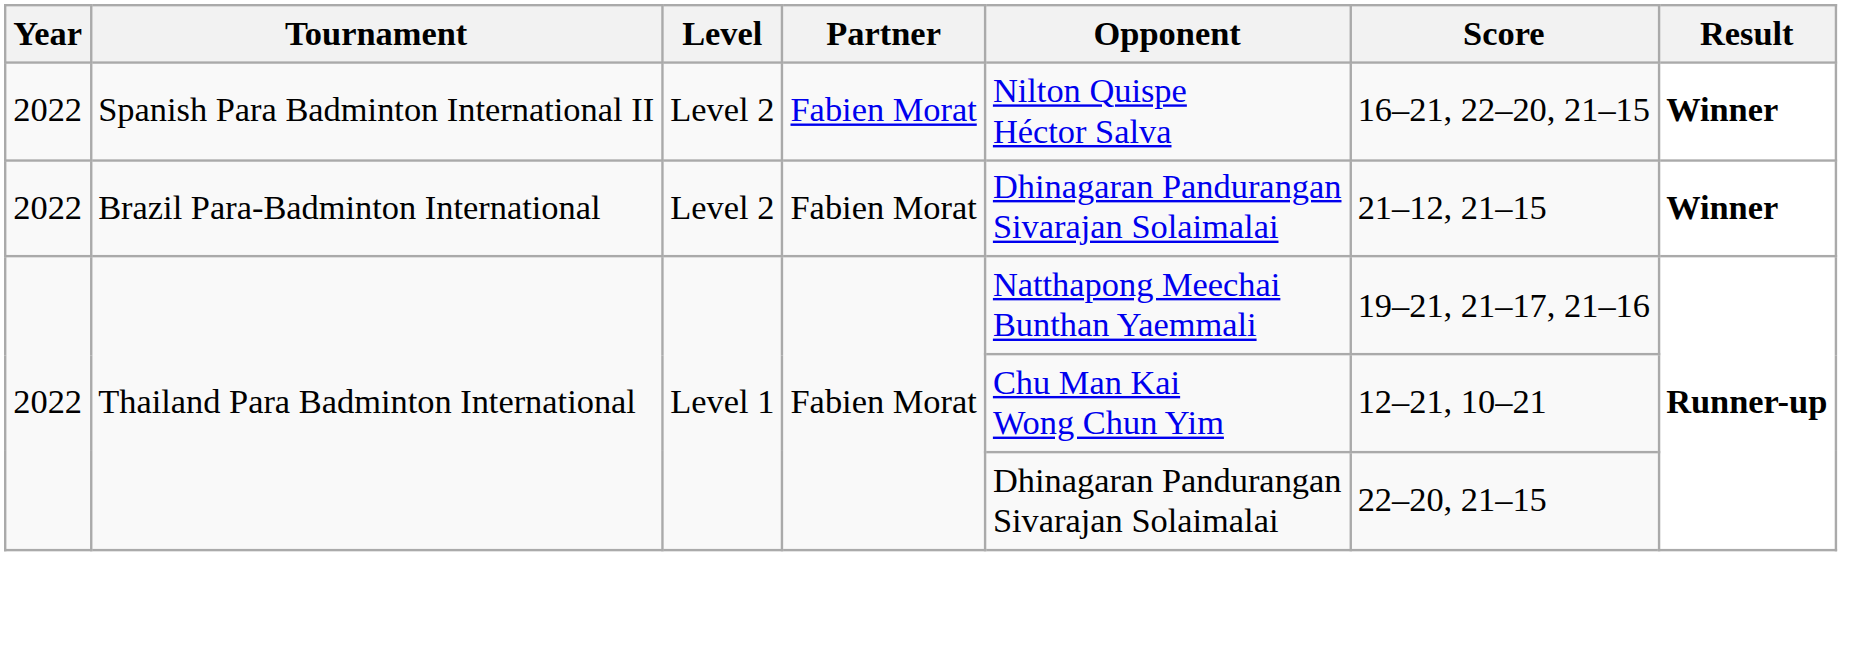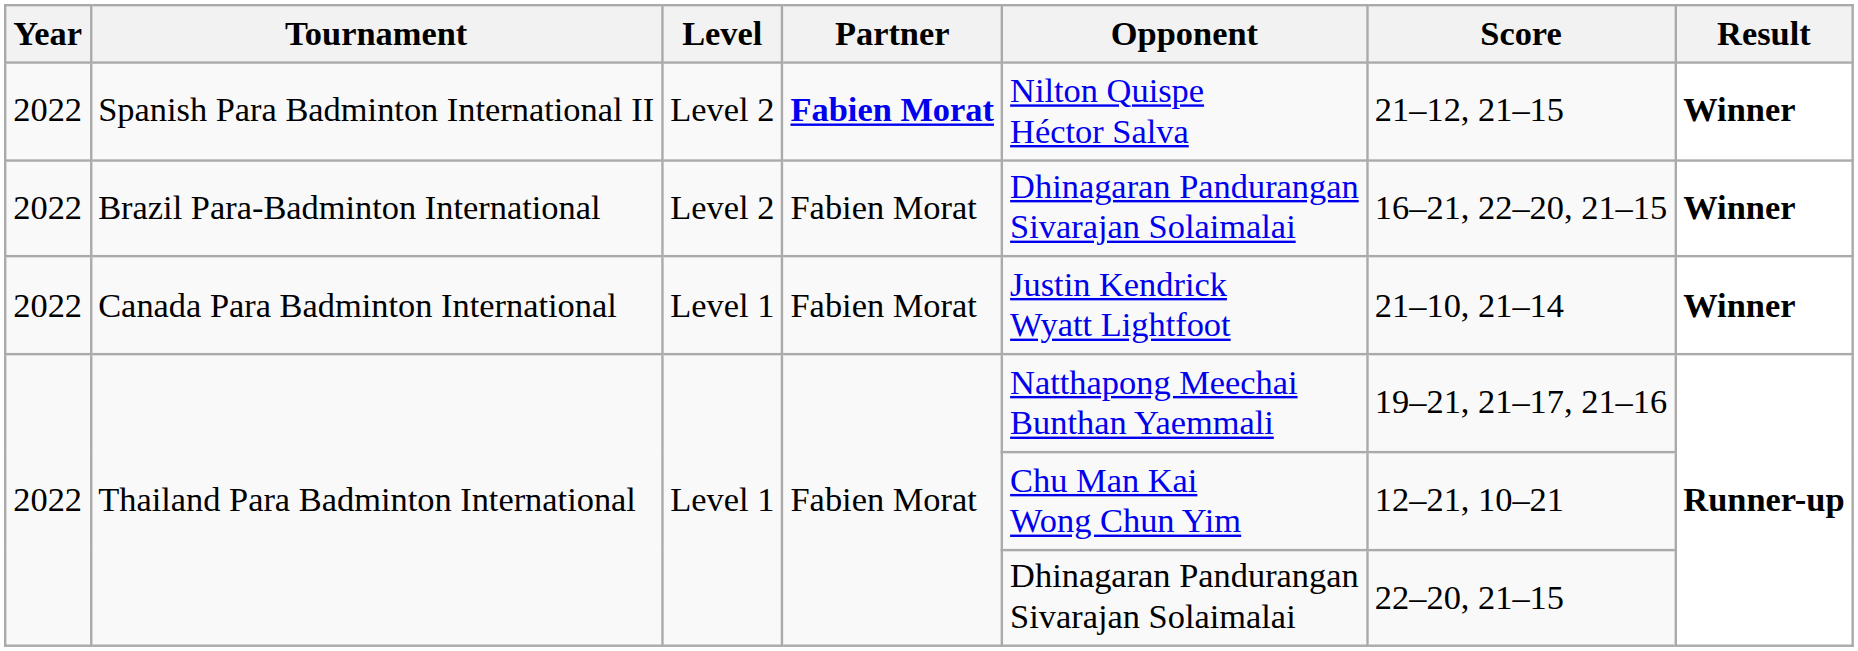 <table class="sortable wikitable" style="font-size: 90%;">
 <tr>
 <th>Year</th>
 <th>Tournament</th>
 <th>Level</th>
 <th>Partner</th>
 <th>Opponent</th>
 <th>Score</th>
 <th>Result</th>
 </tr>
 <tr>
 <td align="center">2022</td>
 <td align="left">Spanish Para Badminton International II</td>
 <td align="left">Level 2</td>
-<td align="left"> <a href='#'>Fabien Morat</a></td>
+<td align="left"><strong> <a href='#'>Fabien Morat</a></strong></td>
 <td align="left"> <a href='#'>Nilton Quispe</a><br> <a href='#'>Héctor Salva</a></td>
-<td align="left">16–21, 22–20, 21–15</td>
+<td align="left">21–12, 21–15</td>
 <td style="text-align:left; background:white"> <strong>Winner</strong></td>
 </tr>
 <tr>
 <td align="center">2022</td>
 <td align="left">Brazil Para-Badminton International</td>
 <td align="left">Level 2</td>
 <td align="left"> Fabien Morat</td>
 <td align="left"> <a href='#'>Dhinagaran Pandurangan</a><br> <a href='#'>Sivarajan Solaimalai</a></td>
-<td align="left">21–12, 21–15</td>
+<td align="left">16–21, 22–20, 21–15</td>
+<td style="text-align:left; background:white"> <strong>Winner</strong></td>
+</tr>
+<tr>
+<td align="center">2022</td>
+<td align="left">Canada Para Badminton International</td>
+<td align="left">Level 1</td>
+<td align="left"> Fabien Morat</td>
+<td align="left"> <a href='#'>Justin Kendrick</a><br> <a href='#'>Wyatt Lightfoot</a></td>
+<td align="left">21–10, 21–14</td>
 <td style="text-align:left; background:white"> <strong>Winner</strong></td>
 </tr>
 <tr>
 <td rowspan="3" align="center">2022</td>
 <td rowspan="3" align="left">Thailand Para Badminton International</td>
 <td rowspan="3" align="left">Level 1</td>
 <td rowspan="3" align="left"> Fabien Morat</td>
 <td align="left"> <a href='#'>Natthapong Meechai</a><br> <a href='#'>Bunthan Yaemmali</a></td>
 <td align="left">19–21, 21–17, 21–16</td>
 <td rowspan="3" style="text-align:left; background:white"> <strong>Runner-up</strong></td>
 </tr>
 <tr>
 <td> <a href='#'>Chu Man Kai</a><br> <a href='#'>Wong Chun Yim</a></td>
 <td>12–21, 10–21</td>
 </tr>
 <tr>
 <td> Dhinagaran Pandurangan<br> Sivarajan Solaimalai</td>
 <td>22–20, 21–15</td>
 </tr>
 </table>
